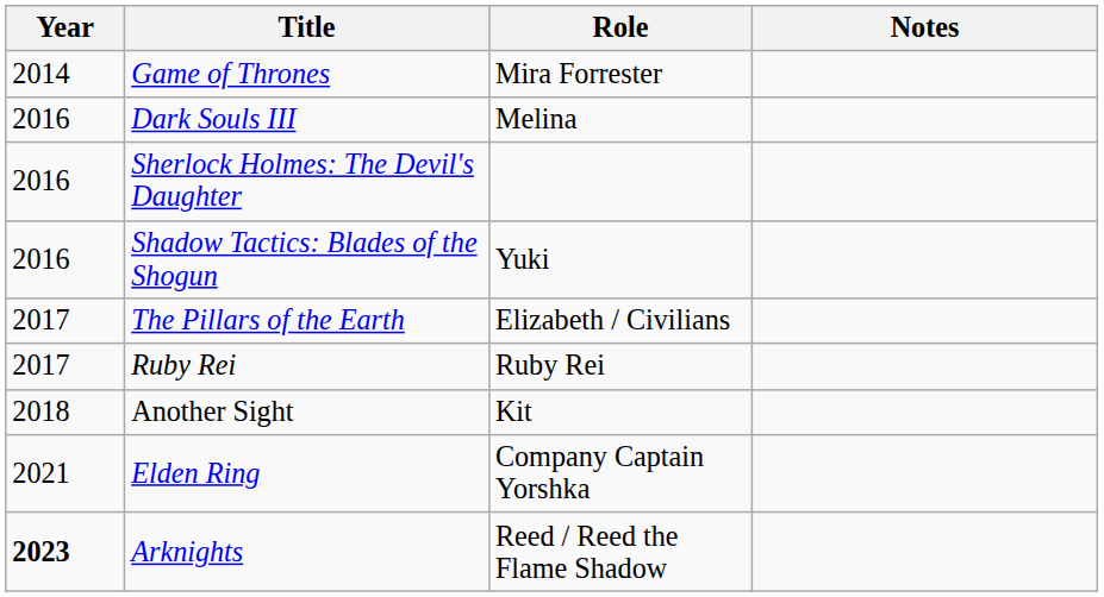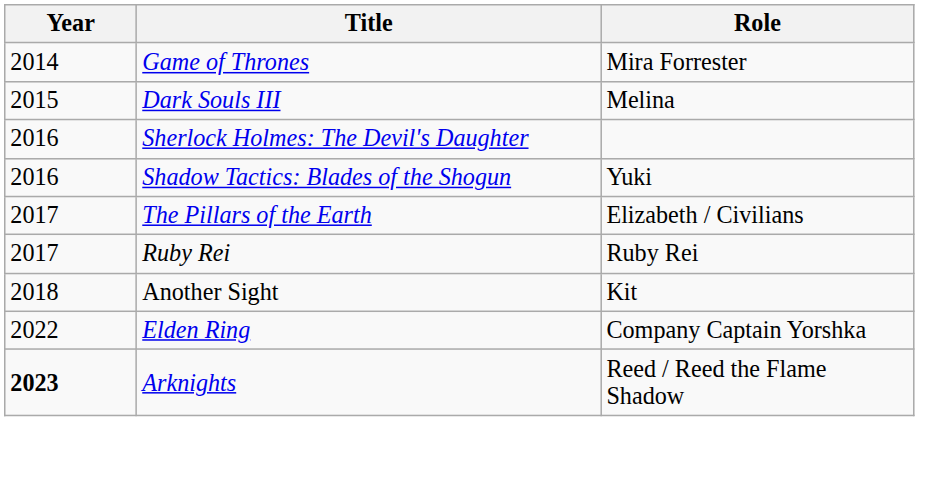 <table class="wikitable">
 <tr>
 <th scope="col" width="80">Year</th>
 <th scope="col" width="300">Title</th>
 <th scope="col" width="200">Role</th>
-<th scope="col" width="300">Notes</th>
 </tr>
 <tr>
 <td>2014</td>
 <td><em><a href='#'>Game of Thrones</a></em></td>
 <td>Mira Forrester</td>
-<td></td>
 </tr>
 <tr>
-<td>2016</td>
+<td>2015</td>
 <td><em><a href='#'>Dark Souls III</a></em></td>
 <td>Melina</td>
-<td></td>
 </tr>
 <tr>
 <td>2016</td>
 <td><em><a href='#'>Sherlock Holmes: The Devil's Daughter</a></em></td>
-<td></td>
 <td></td>
 </tr>
 <tr>
 <td>2016</td>
 <td><em><a href='#'>Shadow Tactics: Blades of the Shogun</a></em></td>
 <td>Yuki</td>
-<td></td>
 </tr>
 <tr>
 <td>2017</td>
 <td><em><a href='#'>The Pillars of the Earth</a></em></td>
 <td>Elizabeth / Civilians</td>
-<td></td>
 </tr>
 <tr>
 <td>2017</td>
 <td><em>Ruby Rei</em></td>
 <td>Ruby Rei</td>
-<td></td>
 </tr>
 <tr>
 <td>2018</td>
 <td>Another Sight</td>
 <td>Kit</td>
-<td></td>
 </tr>
 <tr>
-<td>2021</td>
+<td>2022</td>
 <td><em><a href='#'>Elden Ring</a></em></td>
 <td>Company Captain Yorshka</td>
-<td></td>
 </tr>
 <tr>
 <td><strong>2023</strong></td>
 <td><em><a href='#'>Arknights</a></em></td>
 <td>Reed / Reed the Flame Shadow</td>
-<td></td>
 </tr>
 </table>
